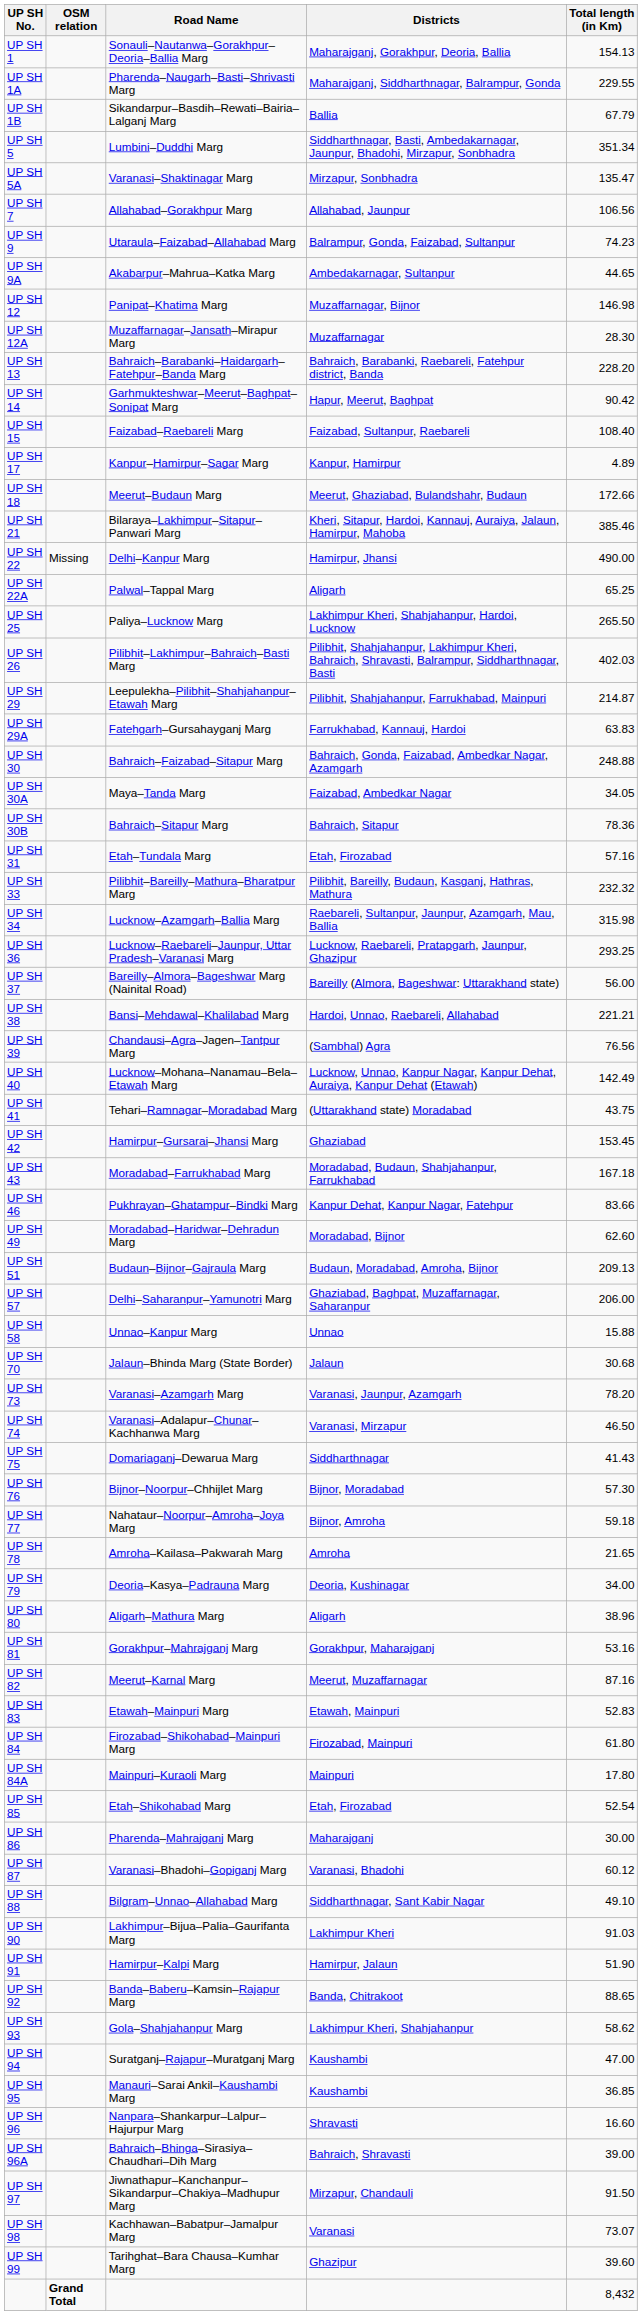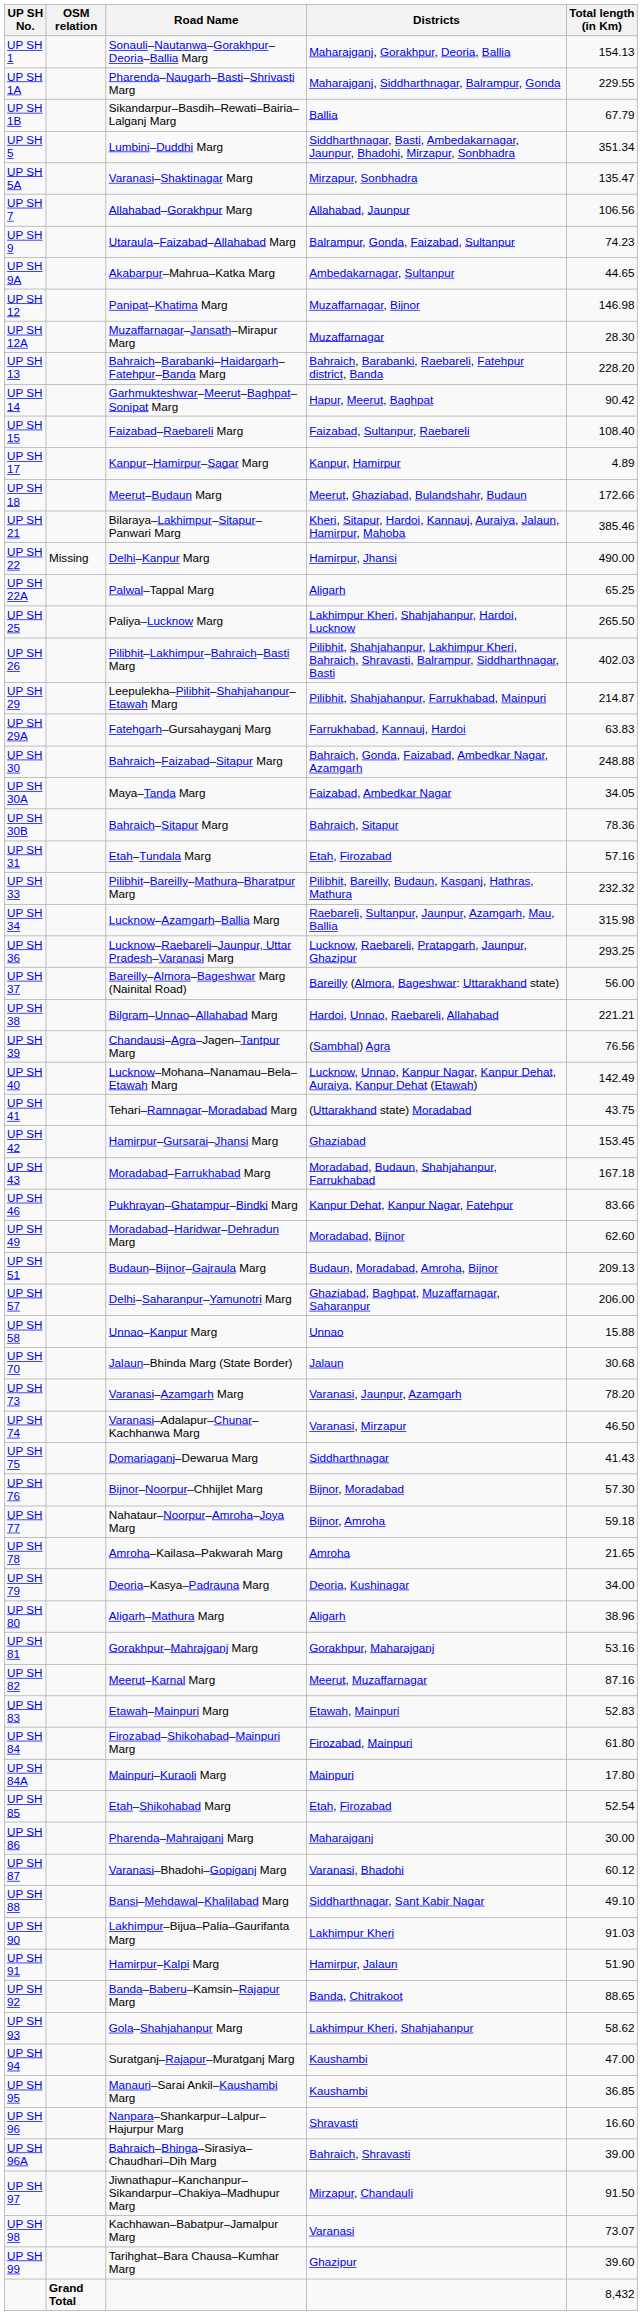 <table class="wikitable sortable">
 <tr>
 <th>UP SH No.</th>
 <th>OSM relation</th>
 <th>Road Name</th>
 <th>Districts</th>
 <th>Total length (in Km)</th>
 </tr>
 <tr>
 <td><a href='#'>UP SH 1</a></td>
 <td></td>
 <td><a href='#'>Sonauli</a>–<a href='#'>Nautanwa</a>–<a href='#'>Gorakhpur</a>–<a href='#'>Deoria</a>–<a href='#'>Ballia</a> Marg</td>
 <td><a href='#'>Maharajganj</a>, <a href='#'>Gorakhpur</a>, <a href='#'>Deoria</a>, <a href='#'>Ballia</a></td>
 <td align="right">154.13</td>
 </tr>
 <tr>
 <td><a href='#'>UP SH 1A</a></td>
 <td></td>
 <td><a href='#'>Pharenda</a>–<a href='#'>Naugarh</a>–<a href='#'>Basti</a>–<a href='#'>Shrivasti</a> Marg</td>
 <td><a href='#'>Maharajganj</a>, <a href='#'>Siddharthnagar</a>, <a href='#'>Balrampur</a>, <a href='#'>Gonda</a></td>
 <td align="right">229.55</td>
 </tr>
 <tr>
 <td><a href='#'>UP SH 1B</a></td>
 <td></td>
 <td>Sikandarpur–Basdih–Rewati–Bairia–Lalganj Marg</td>
 <td><a href='#'>Ballia</a></td>
 <td align="right">67.79</td>
 </tr>
 <tr>
 <td><a href='#'>UP SH 5</a></td>
 <td></td>
 <td><a href='#'>Lumbini</a>–<a href='#'>Duddhi</a> Marg</td>
 <td><a href='#'>Siddharthnagar</a>, <a href='#'>Basti</a>, <a href='#'>Ambedakarnagar</a>, <a href='#'>Jaunpur</a>, <a href='#'>Bhadohi</a>, <a href='#'>Mirzapur</a>, <a href='#'>Sonbhadra</a></td>
 <td align="right">351.34</td>
 </tr>
 <tr>
 <td><a href='#'>UP SH 5A</a></td>
 <td></td>
 <td><a href='#'>Varanasi</a>–<a href='#'>Shaktinagar</a> Marg</td>
 <td><a href='#'>Mirzapur</a>, <a href='#'>Sonbhadra</a></td>
 <td align="right">135.47</td>
 </tr>
 <tr>
 <td><a href='#'>UP SH 7</a></td>
 <td></td>
 <td><a href='#'>Allahabad</a>–<a href='#'>Gorakhpur</a> Marg</td>
 <td><a href='#'>Allahabad</a>, <a href='#'>Jaunpur</a></td>
 <td align="right">106.56</td>
 </tr>
 <tr>
 <td><a href='#'>UP SH 9</a></td>
 <td></td>
 <td><a href='#'>Utaraula</a>–<a href='#'>Faizabad</a>–<a href='#'>Allahabad</a> Marg</td>
 <td><a href='#'>Balrampur</a>, <a href='#'>Gonda</a>, <a href='#'>Faizabad</a>, <a href='#'>Sultanpur</a></td>
 <td align="right">74.23</td>
 </tr>
 <tr>
 <td><a href='#'>UP SH 9A</a></td>
 <td></td>
 <td><a href='#'>Akabarpur</a>–Mahrua–Katka Marg</td>
 <td><a href='#'>Ambedakarnagar</a>, <a href='#'>Sultanpur</a></td>
 <td align="right">44.65</td>
 </tr>
 <tr>
 <td><a href='#'>UP SH 12</a></td>
 <td></td>
 <td><a href='#'>Panipat</a>–<a href='#'>Khatima</a> Marg</td>
 <td><a href='#'>Muzaffarnagar</a>, <a href='#'>Bijnor</a></td>
 <td align="right">146.98</td>
 </tr>
 <tr>
 <td><a href='#'>UP SH 12A</a></td>
 <td></td>
 <td><a href='#'>Muzaffarnagar</a>–<a href='#'>Jansath</a>–Mirapur Marg</td>
 <td><a href='#'>Muzaffarnagar</a></td>
 <td align="right">28.30</td>
 </tr>
 <tr>
 <td><a href='#'>UP SH 13</a></td>
 <td></td>
 <td><a href='#'>Bahraich</a>–<a href='#'>Barabanki</a>–<a href='#'>Haidargarh</a>–<a href='#'>Fatehpur</a>–<a href='#'>Banda</a> Marg</td>
 <td><a href='#'>Bahraich</a>, <a href='#'>Barabanki</a>, <a href='#'>Raebareli</a>, <a href='#'>Fatehpur district</a>, <a href='#'>Banda</a></td>
 <td align="right">228.20</td>
 </tr>
 <tr>
 <td><a href='#'>UP SH 14</a></td>
 <td></td>
 <td><a href='#'>Garhmukteshwar</a>–<a href='#'>Meerut</a>–<a href='#'>Baghpat</a>–<a href='#'>Sonipat</a> Marg</td>
 <td><a href='#'>Hapur</a>, <a href='#'>Meerut</a>, <a href='#'>Baghpat</a></td>
 <td align="right">90.42</td>
 </tr>
 <tr>
 <td><a href='#'>UP SH 15</a></td>
 <td></td>
 <td><a href='#'>Faizabad</a>–<a href='#'>Raebareli</a> Marg</td>
 <td><a href='#'>Faizabad</a>, <a href='#'>Sultanpur</a>, <a href='#'>Raebareli</a></td>
 <td align="right">108.40</td>
 </tr>
 <tr>
 <td><a href='#'>UP SH 17</a></td>
 <td></td>
 <td><a href='#'>Kanpur</a>–<a href='#'>Hamirpur</a>–<a href='#'>Sagar</a> Marg</td>
 <td><a href='#'>Kanpur</a>, <a href='#'>Hamirpur</a></td>
 <td align="right">4.89</td>
 </tr>
 <tr>
 <td><a href='#'>UP SH 18</a></td>
 <td></td>
 <td><a href='#'>Meerut</a>–<a href='#'>Budaun</a> Marg</td>
 <td><a href='#'>Meerut</a>, <a href='#'>Ghaziabad</a>, <a href='#'>Bulandshahr</a>, <a href='#'>Budaun</a></td>
 <td align="right">172.66</td>
 </tr>
 <tr>
 <td><a href='#'>UP SH 21</a></td>
 <td></td>
 <td>Bilaraya–<a href='#'>Lakhimpur</a>–<a href='#'>Sitapur</a>–Panwari Marg</td>
 <td><a href='#'>Kheri</a>, <a href='#'>Sitapur</a>, <a href='#'>Hardoi</a>, <a href='#'>Kannauj</a>, <a href='#'>Auraiya</a>, <a href='#'>Jalaun</a>, <a href='#'>Hamirpur</a>, <a href='#'>Mahoba</a></td>
 <td align="right">385.46</td>
 </tr>
 <tr>
 <td><a href='#'>UP SH 22</a></td>
 <td>Missing</td>
 <td><a href='#'>Delhi</a>–<a href='#'>Kanpur</a> Marg</td>
 <td><a href='#'>Hamirpur</a>, <a href='#'>Jhansi</a></td>
 <td align="right">490.00</td>
 </tr>
 <tr>
 <td><a href='#'>UP SH 22A</a></td>
 <td></td>
 <td><a href='#'>Palwal</a>–Tappal Marg</td>
 <td><a href='#'>Aligarh</a></td>
 <td align="right">65.25</td>
 </tr>
 <tr>
 <td><a href='#'>UP SH 25</a></td>
 <td></td>
 <td>Paliya–<a href='#'>Lucknow</a> Marg</td>
 <td><a href='#'>Lakhimpur Kheri</a>, <a href='#'>Shahjahanpur</a>, <a href='#'>Hardoi</a>, <a href='#'>Lucknow</a></td>
 <td align="right">265.50</td>
 </tr>
 <tr>
 <td><a href='#'>UP SH 26</a></td>
 <td></td>
 <td><a href='#'>Pilibhit</a>–<a href='#'>Lakhimpur</a>–<a href='#'>Bahraich</a>–<a href='#'>Basti</a> Marg</td>
 <td><a href='#'>Pilibhit</a>, <a href='#'>Shahjahanpur</a>, <a href='#'>Lakhimpur Kheri</a>, <a href='#'>Bahraich</a>, <a href='#'>Shravasti</a>, <a href='#'>Balrampur</a>, <a href='#'>Siddharthnagar</a>, <a href='#'>Basti</a></td>
 <td align="right">402.03</td>
 </tr>
 <tr>
 <td><a href='#'>UP SH 29</a></td>
 <td></td>
 <td>Leepulekha–<a href='#'>Pilibhit</a>–<a href='#'>Shahjahanpur</a>–<a href='#'>Etawah</a> Marg</td>
 <td><a href='#'>Pilibhit</a>, <a href='#'>Shahjahanpur</a>, <a href='#'>Farrukhabad</a>, <a href='#'>Mainpuri</a></td>
 <td align="right">214.87</td>
 </tr>
 <tr>
 <td><a href='#'>UP SH 29A</a></td>
 <td></td>
 <td><a href='#'>Fatehgarh</a>–Gursahayganj Marg</td>
 <td><a href='#'>Farrukhabad</a>, <a href='#'>Kannauj</a>, <a href='#'>Hardoi</a></td>
 <td align="right">63.83</td>
 </tr>
 <tr>
 <td><a href='#'>UP SH 30</a></td>
 <td></td>
 <td><a href='#'>Bahraich</a>–<a href='#'>Faizabad</a>–<a href='#'>Sitapur</a> Marg</td>
 <td><a href='#'>Bahraich</a>, <a href='#'>Gonda</a>, <a href='#'>Faizabad</a>, <a href='#'>Ambedkar Nagar</a>, <a href='#'>Azamgarh</a></td>
 <td align="right">248.88</td>
 </tr>
 <tr>
 <td><a href='#'>UP SH 30A</a></td>
 <td></td>
 <td>Maya–<a href='#'>Tanda</a> Marg</td>
 <td><a href='#'>Faizabad</a>, <a href='#'>Ambedkar Nagar</a></td>
 <td align="right">34.05</td>
 </tr>
 <tr>
 <td><a href='#'>UP SH 30B</a></td>
 <td></td>
 <td><a href='#'>Bahraich</a>–<a href='#'>Sitapur</a> Marg</td>
 <td><a href='#'>Bahraich</a>, <a href='#'>Sitapur</a></td>
 <td align="right">78.36</td>
 </tr>
 <tr>
 <td><a href='#'>UP SH 31</a></td>
 <td></td>
 <td><a href='#'>Etah</a>–<a href='#'>Tundala</a> Marg</td>
 <td><a href='#'>Etah</a>, <a href='#'>Firozabad</a></td>
 <td align="right">57.16</td>
 </tr>
 <tr>
 <td><a href='#'>UP SH 33</a></td>
 <td></td>
 <td><a href='#'>Pilibhit</a>–<a href='#'>Bareilly</a>–<a href='#'>Mathura</a>–<a href='#'>Bharatpur</a> Marg</td>
 <td><a href='#'>Pilibhit</a>, <a href='#'>Bareilly</a>, <a href='#'>Budaun</a>, <a href='#'>Kasganj</a>, <a href='#'>Hathras</a>, <a href='#'>Mathura</a></td>
 <td align="right">232.32</td>
 </tr>
 <tr>
 <td><a href='#'>UP SH 34</a></td>
 <td></td>
 <td><a href='#'>Lucknow</a>–<a href='#'>Azamgarh</a>–<a href='#'>Ballia</a> Marg</td>
 <td><a href='#'>Raebareli</a>, <a href='#'>Sultanpur</a>, <a href='#'>Jaunpur</a>, <a href='#'>Azamgarh</a>, <a href='#'>Mau</a>, <a href='#'>Ballia</a></td>
 <td align="right">315.98</td>
 </tr>
 <tr>
 <td><a href='#'>UP SH 36</a></td>
 <td></td>
 <td><a href='#'>Lucknow</a>–<a href='#'>Raebareli</a>–<a href='#'>Jaunpur, Uttar Pradesh</a>–<a href='#'>Varanasi</a> Marg</td>
 <td><a href='#'>Lucknow</a>, <a href='#'>Raebareli</a>, <a href='#'>Pratapgarh</a>, <a href='#'>Jaunpur</a>, <a href='#'>Ghazipur</a></td>
 <td align="right">293.25</td>
 </tr>
 <tr>
 <td><a href='#'>UP SH 37</a></td>
 <td></td>
 <td><a href='#'>Bareilly</a>–<a href='#'>Almora</a>–<a href='#'>Bageshwar</a> Marg (Nainital Road)</td>
 <td><a href='#'>Bareilly</a> (<a href='#'>Almora</a>, <a href='#'>Bageshwar</a>: <a href='#'>Uttarakhand</a> state)</td>
 <td align="right">56.00</td>
 </tr>
 <tr>
 <td><a href='#'>UP SH 38</a></td>
 <td></td>
-<td><a href='#'>Bansi</a>–<a href='#'>Mehdawal</a>–<a href='#'>Khalilabad</a> Marg</td>
+<td><a href='#'>Bilgram</a>–<a href='#'>Unnao</a>–<a href='#'>Allahabad</a> Marg</td>
 <td><a href='#'>Hardoi</a>, <a href='#'>Unnao</a>, <a href='#'>Raebareli</a>, <a href='#'>Allahabad</a></td>
 <td align="right">221.21</td>
 </tr>
 <tr>
 <td><a href='#'>UP SH 39</a></td>
 <td></td>
 <td><a href='#'>Chandausi</a>–<a href='#'>Agra</a>–Jagen–<a href='#'>Tantpur</a> Marg</td>
 <td>(<a href='#'>Sambhal</a>) <a href='#'>Agra</a></td>
 <td align="right">76.56</td>
 </tr>
 <tr>
 <td><a href='#'>UP SH 40</a></td>
 <td></td>
 <td><a href='#'>Lucknow</a>–Mohana–Nanamau–Bela–<a href='#'>Etawah</a> Marg</td>
 <td><a href='#'>Lucknow</a>, <a href='#'>Unnao</a>, <a href='#'>Kanpur Nagar</a>, <a href='#'>Kanpur Dehat</a>, <a href='#'>Auraiya</a>, <a href='#'>Kanpur Dehat</a> (<a href='#'>Etawah</a>)</td>
 <td align="right">142.49</td>
 </tr>
 <tr>
 <td><a href='#'>UP SH 41</a></td>
 <td></td>
 <td>Tehari–<a href='#'>Ramnagar</a>–<a href='#'>Moradabad</a> Marg</td>
 <td>(<a href='#'>Uttarakhand</a> state) <a href='#'>Moradabad</a></td>
 <td align="right">43.75</td>
 </tr>
 <tr>
 <td><a href='#'>UP SH 42</a></td>
 <td></td>
 <td><a href='#'>Hamirpur</a>–<a href='#'>Gursarai</a>–<a href='#'>Jhansi</a> Marg</td>
 <td><a href='#'>Ghaziabad</a></td>
 <td align="right">153.45</td>
 </tr>
 <tr>
 <td><a href='#'>UP SH 43</a></td>
 <td></td>
 <td><a href='#'>Moradabad</a>–<a href='#'>Farrukhabad</a> Marg</td>
 <td><a href='#'>Moradabad</a>, <a href='#'>Budaun</a>, <a href='#'>Shahjahanpur</a>, <a href='#'>Farrukhabad</a></td>
 <td align="right">167.18</td>
 </tr>
 <tr>
 <td><a href='#'>UP SH 46</a></td>
 <td></td>
 <td><a href='#'>Pukhrayan</a>–<a href='#'>Ghatampur</a>–<a href='#'>Bindki</a> Marg</td>
 <td><a href='#'>Kanpur Dehat</a>, <a href='#'>Kanpur Nagar</a>, <a href='#'>Fatehpur</a></td>
 <td align="right">83.66</td>
 </tr>
 <tr>
 <td><a href='#'>UP SH 49</a></td>
 <td></td>
 <td><a href='#'>Moradabad</a>–<a href='#'>Haridwar</a>–<a href='#'>Dehradun</a> Marg</td>
 <td><a href='#'>Moradabad</a>, <a href='#'>Bijnor</a></td>
 <td align="right">62.60</td>
 </tr>
 <tr>
 <td><a href='#'>UP SH 51</a></td>
 <td></td>
 <td><a href='#'>Budaun</a>–<a href='#'>Bijnor</a>–<a href='#'>Gajraula</a> Marg</td>
 <td><a href='#'>Budaun</a>, <a href='#'>Moradabad</a>, <a href='#'>Amroha</a>, <a href='#'>Bijnor</a></td>
 <td align="right">209.13</td>
 </tr>
 <tr>
 <td><a href='#'>UP SH 57</a></td>
 <td></td>
 <td><a href='#'>Delhi</a>–<a href='#'>Saharanpur</a>–<a href='#'>Yamunotri</a> Marg</td>
 <td><a href='#'>Ghaziabad</a>, <a href='#'>Baghpat</a>, <a href='#'>Muzaffarnagar</a>, <a href='#'>Saharanpur</a></td>
 <td align="right">206.00</td>
 </tr>
 <tr>
 <td><a href='#'>UP SH 58</a></td>
 <td></td>
 <td><a href='#'>Unnao</a>–<a href='#'>Kanpur</a> Marg</td>
 <td><a href='#'>Unnao</a></td>
 <td align="right">15.88</td>
 </tr>
 <tr>
 <td><a href='#'>UP SH 70</a></td>
 <td></td>
 <td><a href='#'>Jalaun</a>–Bhinda Marg (State Border)</td>
 <td><a href='#'>Jalaun</a></td>
 <td align="right">30.68</td>
 </tr>
 <tr>
 <td><a href='#'>UP SH 73</a></td>
 <td></td>
 <td><a href='#'>Varanasi</a>–<a href='#'>Azamgarh</a> Marg</td>
 <td><a href='#'>Varanasi</a>, <a href='#'>Jaunpur</a>, <a href='#'>Azamgarh</a></td>
 <td align="right">78.20</td>
 </tr>
 <tr>
 <td><a href='#'>UP SH 74</a></td>
 <td></td>
 <td><a href='#'>Varanasi</a>–Adalapur–<a href='#'>Chunar</a>–Kachhanwa Marg</td>
 <td><a href='#'>Varanasi</a>, <a href='#'>Mirzapur</a></td>
 <td align="right">46.50</td>
 </tr>
 <tr>
 <td><a href='#'>UP SH 75</a></td>
 <td></td>
 <td><a href='#'>Domariaganj</a>–Dewarua Marg</td>
 <td><a href='#'>Siddharthnagar</a></td>
 <td align="right">41.43</td>
 </tr>
 <tr>
 <td><a href='#'>UP SH 76</a></td>
 <td></td>
 <td><a href='#'>Bijnor</a>–<a href='#'>Noorpur</a>–Chhijlet Marg</td>
 <td><a href='#'>Bijnor</a>, <a href='#'>Moradabad</a></td>
 <td align="right">57.30</td>
 </tr>
 <tr>
 <td><a href='#'>UP SH 77</a></td>
 <td></td>
 <td>Nahataur–<a href='#'>Noorpur</a>–<a href='#'>Amroha</a>–<a href='#'>Joya</a> Marg</td>
 <td><a href='#'>Bijnor</a>, <a href='#'>Amroha</a></td>
 <td align="right">59.18</td>
 </tr>
 <tr>
 <td><a href='#'>UP SH 78</a></td>
 <td></td>
 <td><a href='#'>Amroha</a>–Kailasa–Pakwarah Marg</td>
 <td><a href='#'>Amroha</a></td>
 <td align="right">21.65</td>
 </tr>
 <tr>
 <td><a href='#'>UP SH 79</a></td>
 <td></td>
 <td><a href='#'>Deoria</a>–Kasya–<a href='#'>Padrauna</a> Marg</td>
 <td><a href='#'>Deoria</a>, <a href='#'>Kushinagar</a></td>
 <td align="right">34.00</td>
 </tr>
 <tr>
 <td><a href='#'>UP SH 80</a></td>
 <td></td>
 <td><a href='#'>Aligarh</a>–<a href='#'>Mathura</a> Marg</td>
 <td><a href='#'>Aligarh</a></td>
 <td align="right">38.96</td>
 </tr>
 <tr>
 <td><a href='#'>UP SH 81</a></td>
 <td></td>
 <td><a href='#'>Gorakhpur</a>–<a href='#'>Mahrajganj</a> Marg</td>
 <td><a href='#'>Gorakhpur</a>, <a href='#'>Maharajganj</a></td>
 <td align="right">53.16</td>
 </tr>
 <tr>
 <td><a href='#'>UP SH 82</a></td>
 <td></td>
 <td><a href='#'>Meerut</a>–<a href='#'>Karnal</a> Marg</td>
 <td><a href='#'>Meerut</a>, <a href='#'>Muzaffarnagar</a></td>
 <td align="right">87.16</td>
 </tr>
 <tr>
 <td><a href='#'>UP SH 83</a></td>
 <td></td>
 <td><a href='#'>Etawah</a>–<a href='#'>Mainpuri</a> Marg</td>
 <td><a href='#'>Etawah</a>, <a href='#'>Mainpuri</a></td>
 <td align="right">52.83</td>
 </tr>
 <tr>
 <td><a href='#'>UP SH 84</a></td>
 <td></td>
 <td><a href='#'>Firozabad</a>–<a href='#'>Shikohabad</a>–<a href='#'>Mainpuri</a> Marg</td>
 <td><a href='#'>Firozabad</a>, <a href='#'>Mainpuri</a></td>
 <td align="right">61.80</td>
 </tr>
 <tr>
 <td><a href='#'>UP SH 84A</a></td>
 <td></td>
 <td><a href='#'>Mainpuri</a>–<a href='#'>Kuraoli</a> Marg</td>
 <td><a href='#'>Mainpuri</a></td>
 <td align="right">17.80</td>
 </tr>
 <tr>
 <td><a href='#'>UP SH 85</a></td>
 <td></td>
 <td><a href='#'>Etah</a>–<a href='#'>Shikohabad</a> Marg</td>
 <td><a href='#'>Etah</a>, <a href='#'>Firozabad</a></td>
 <td align="right">52.54</td>
 </tr>
 <tr>
 <td><a href='#'>UP SH 86</a></td>
 <td></td>
 <td><a href='#'>Pharenda</a>–<a href='#'>Mahrajganj</a> Marg</td>
 <td><a href='#'>Maharajganj</a></td>
 <td align="right">30.00</td>
 </tr>
 <tr>
 <td><a href='#'>UP SH 87</a></td>
 <td></td>
 <td><a href='#'>Varanasi</a>–Bhadohi–<a href='#'>Gopiganj</a> Marg</td>
 <td><a href='#'>Varanasi</a>, <a href='#'>Bhadohi</a></td>
 <td align="right">60.12</td>
 </tr>
 <tr>
 <td><a href='#'>UP SH 88</a></td>
 <td></td>
-<td><a href='#'>Bilgram</a>–<a href='#'>Unnao</a>–<a href='#'>Allahabad</a> Marg</td>
+<td><a href='#'>Bansi</a>–<a href='#'>Mehdawal</a>–<a href='#'>Khalilabad</a> Marg</td>
 <td><a href='#'>Siddharthnagar</a>, <a href='#'>Sant Kabir Nagar</a></td>
 <td align="right">49.10</td>
 </tr>
 <tr>
 <td><a href='#'>UP SH 90</a></td>
 <td></td>
 <td><a href='#'>Lakhimpur</a>–Bijua–Palia–Gaurifanta Marg</td>
 <td><a href='#'>Lakhimpur Kheri</a></td>
 <td align="right">91.03</td>
 </tr>
 <tr>
 <td><a href='#'>UP SH 91</a></td>
 <td></td>
 <td><a href='#'>Hamirpur</a>–<a href='#'>Kalpi</a> Marg</td>
 <td><a href='#'>Hamirpur</a>, <a href='#'>Jalaun</a></td>
 <td align="right">51.90</td>
 </tr>
 <tr>
 <td><a href='#'>UP SH 92</a></td>
 <td></td>
 <td><a href='#'>Banda</a>–<a href='#'>Baberu</a>–Kamsin–<a href='#'>Rajapur</a> Marg</td>
 <td><a href='#'>Banda</a>, <a href='#'>Chitrakoot</a></td>
 <td align="right">88.65</td>
 </tr>
 <tr>
 <td><a href='#'>UP SH 93</a></td>
 <td></td>
 <td><a href='#'>Gola</a>–<a href='#'>Shahjahanpur</a> Marg</td>
 <td><a href='#'>Lakhimpur Kheri</a>, <a href='#'>Shahjahanpur</a></td>
 <td align="right">58.62</td>
 </tr>
 <tr>
 <td><a href='#'>UP SH 94</a></td>
 <td></td>
 <td>Suratganj–<a href='#'>Rajapur</a>–Muratganj Marg</td>
 <td><a href='#'>Kaushambi</a></td>
 <td align="right">47.00</td>
 </tr>
 <tr>
 <td><a href='#'>UP SH 95</a></td>
 <td></td>
 <td><a href='#'>Manauri</a>–Sarai Ankil–<a href='#'>Kaushambi</a> Marg</td>
 <td><a href='#'>Kaushambi</a></td>
 <td align="right">36.85</td>
 </tr>
 <tr>
 <td><a href='#'>UP SH 96</a></td>
 <td></td>
 <td><a href='#'>Nanpara</a>–Shankarpur–Lalpur–Hajurpur Marg</td>
 <td><a href='#'>Shravasti</a></td>
 <td align="right">16.60</td>
 </tr>
 <tr>
 <td><a href='#'>UP SH 96A</a></td>
 <td></td>
 <td><a href='#'>Bahraich</a>–<a href='#'>Bhinga</a>–Sirasiya–Chaudhari–Dih Marg</td>
 <td><a href='#'>Bahraich</a>, <a href='#'>Shravasti</a></td>
 <td align="right">39.00</td>
 </tr>
 <tr>
 <td><a href='#'>UP SH 97</a></td>
 <td></td>
 <td>Jiwnathapur–Kanchanpur–Sikandarpur–Chakiya–Madhupur Marg</td>
 <td><a href='#'>Mirzapur</a>, <a href='#'>Chandauli</a></td>
 <td align="right">91.50</td>
 </tr>
 <tr>
 <td><a href='#'>UP SH 98</a></td>
 <td></td>
 <td>Kachhawan–Babatpur–Jamalpur Marg</td>
 <td><a href='#'>Varanasi</a></td>
 <td align="right">73.07</td>
 </tr>
 <tr>
 <td><a href='#'>UP SH 99</a></td>
 <td></td>
 <td>Tarihghat–Bara Chausa–Kumhar Marg</td>
 <td><a href='#'>Ghazipur</a></td>
 <td align="right">39.60</td>
 </tr>
 <tr>
 <td></td>
 <td><strong>Grand Total</strong></td>
 <td></td>
 <td></td>
 <td align="right">8,432</td>
 </tr>
 </table>
